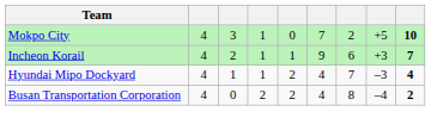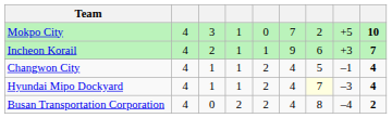 <table class="wikitable" style="text-align:center;">
 <tr>
 <th width=225>Team</th>
 <th width=30></th>
 <th width=30></th>
 <th width=30></th>
 <th width=30></th>
 <th width=30></th>
 <th width=30></th>
 <th width=30></th>
 <th width=30></th>
 </tr>
 <tr bgcolor=#bbf3bb>
 <td align=left><a href='#'>Mokpo City</a></td>
 <td>4</td>
 <td>3</td>
 <td>1</td>
 <td>0</td>
 <td>7</td>
 <td>2</td>
 <td>+5</td>
 <td><strong>10</strong></td>
 </tr>
 <tr bgcolor=#bbf3bb>
 <td align=left><a href='#'>Incheon Korail</a></td>
 <td>4</td>
 <td>2</td>
 <td>1</td>
 <td>1</td>
 <td>9</td>
 <td>6</td>
 <td>+3</td>
 <td><strong>7</strong></td>
 </tr>
 <tr>
+<td align=left><a href='#'>Changwon City</a></td>
+<td>4</td>
+<td>1</td>
+<td>1</td>
+<td>2</td>
+<td>4</td>
+<td>5</td>
+<td>–1</td>
+<td><strong>4</strong></td>
+</tr>
+<tr>
 <td align=left><a href='#'>Hyundai Mipo Dockyard</a></td>
 <td>4</td>
 <td>1</td>
 <td>1</td>
 <td>2</td>
 <td>4</td>
-<td>7</td>
+<td style="background: lightyellow;">7</td>
 <td>–3</td>
 <td><strong>4</strong></td>
 </tr>
 <tr>
 <td align=left><a href='#'>Busan Transportation Corporation</a></td>
 <td>4</td>
 <td>0</td>
 <td>2</td>
 <td>2</td>
 <td>4</td>
 <td>8</td>
 <td>–4</td>
 <td><strong>2</strong></td>
 </tr>
 </table>
